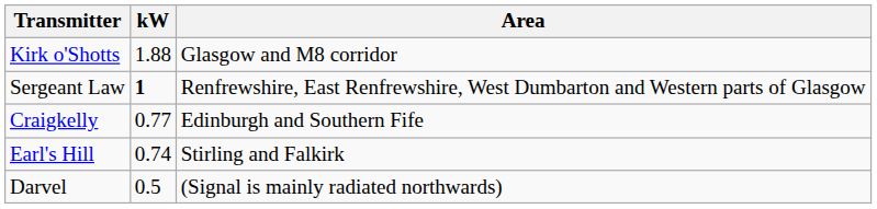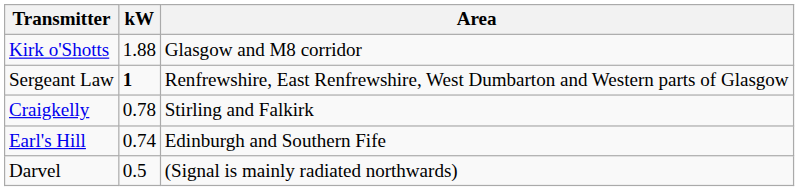 <table class="wikitable sortable">
 <tr>
 <th>Transmitter</th>
 <th>kW</th>
 <th>Area</th>
 </tr>
 <tr>
 <td><a href='#'>Kirk o'Shotts</a></td>
 <td>1.88</td>
 <td>Glasgow and M8 corridor</td>
 </tr>
 <tr>
 <td>Sergeant Law</td>
 <td><strong>1</strong></td>
 <td>Renfrewshire, East Renfrewshire, West Dumbarton and Western parts of Glasgow</td>
 </tr>
 <tr>
 <td><a href='#'>Craigkelly</a></td>
-<td>0.77</td>
-<td>Edinburgh and Southern Fife</td>
+<td>0.78</td>
+<td>Stirling and Falkirk</td>
 </tr>
 <tr>
 <td><a href='#'>Earl's Hill</a></td>
 <td>0.74</td>
-<td>Stirling and Falkirk</td>
+<td>Edinburgh and Southern Fife</td>
 </tr>
 <tr>
 <td>Darvel</td>
 <td>0.5</td>
 <td>(Signal is mainly radiated northwards)</td>
 </tr>
 </table>
